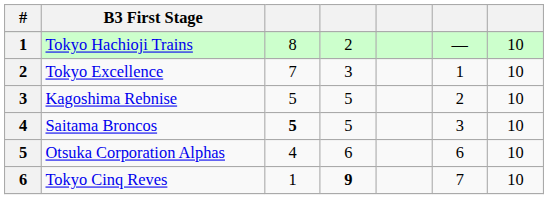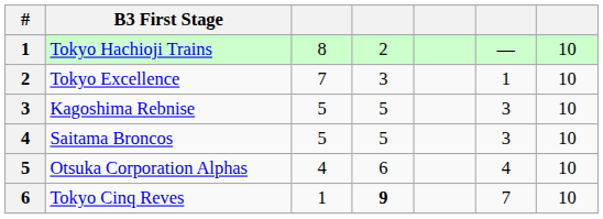 <table class="wikitable" width="500" style="font-size:95%; text-align:center">
 <tr>
 <th width="5%">#</th>
 <th width="30%">B3 First Stage</th>
 <th width="7.5%"></th>
 <th width="7.5%"></th>
 <th width="7.5%"></th>
 <th width="7.5%"></th>
 <th width="7.5%"></th>
 </tr>
 <tr>
 </tr>
 <tr bgcolor=#ccffcc>
 <th>1</th>
 <td style="text-align:left;"><a href='#'>Tokyo Hachioji Trains</a></td>
 <td>8</td>
 <td>2</td>
 <td></td>
 <td>—</td>
 <td>10</td>
 </tr>
 <tr>
 <th>2</th>
 <td style="text-align:left;"><a href='#'>Tokyo Excellence</a></td>
 <td>7</td>
 <td>3</td>
 <td></td>
 <td>1</td>
 <td>10</td>
 </tr>
 <tr>
 <th>3</th>
 <td style="text-align:left;"><a href='#'>Kagoshima Rebnise</a></td>
 <td>5</td>
 <td>5</td>
 <td></td>
-<td>2</td>
+<td>3</td>
 <td>10</td>
 </tr>
 <tr>
 <th>4</th>
 <td style="text-align:left;"><a href='#'>Saitama Broncos</a></td>
-<td><strong>5</strong></td>
+<td>5</td>
 <td>5</td>
 <td></td>
 <td>3</td>
 <td>10</td>
 </tr>
 <tr>
 <th>5</th>
 <td style="text-align:left;"><a href='#'>Otsuka Corporation Alphas</a></td>
 <td>4</td>
 <td>6</td>
 <td></td>
-<td>6</td>
+<td>4</td>
 <td>10</td>
 </tr>
 <tr>
 <th>6</th>
 <td style="text-align:left;"><a href='#'>Tokyo Cinq Reves</a></td>
 <td>1</td>
 <td><strong>9</strong></td>
 <td></td>
 <td>7</td>
 <td>10</td>
 </tr>
 <tr>
 </tr>
 </table>
